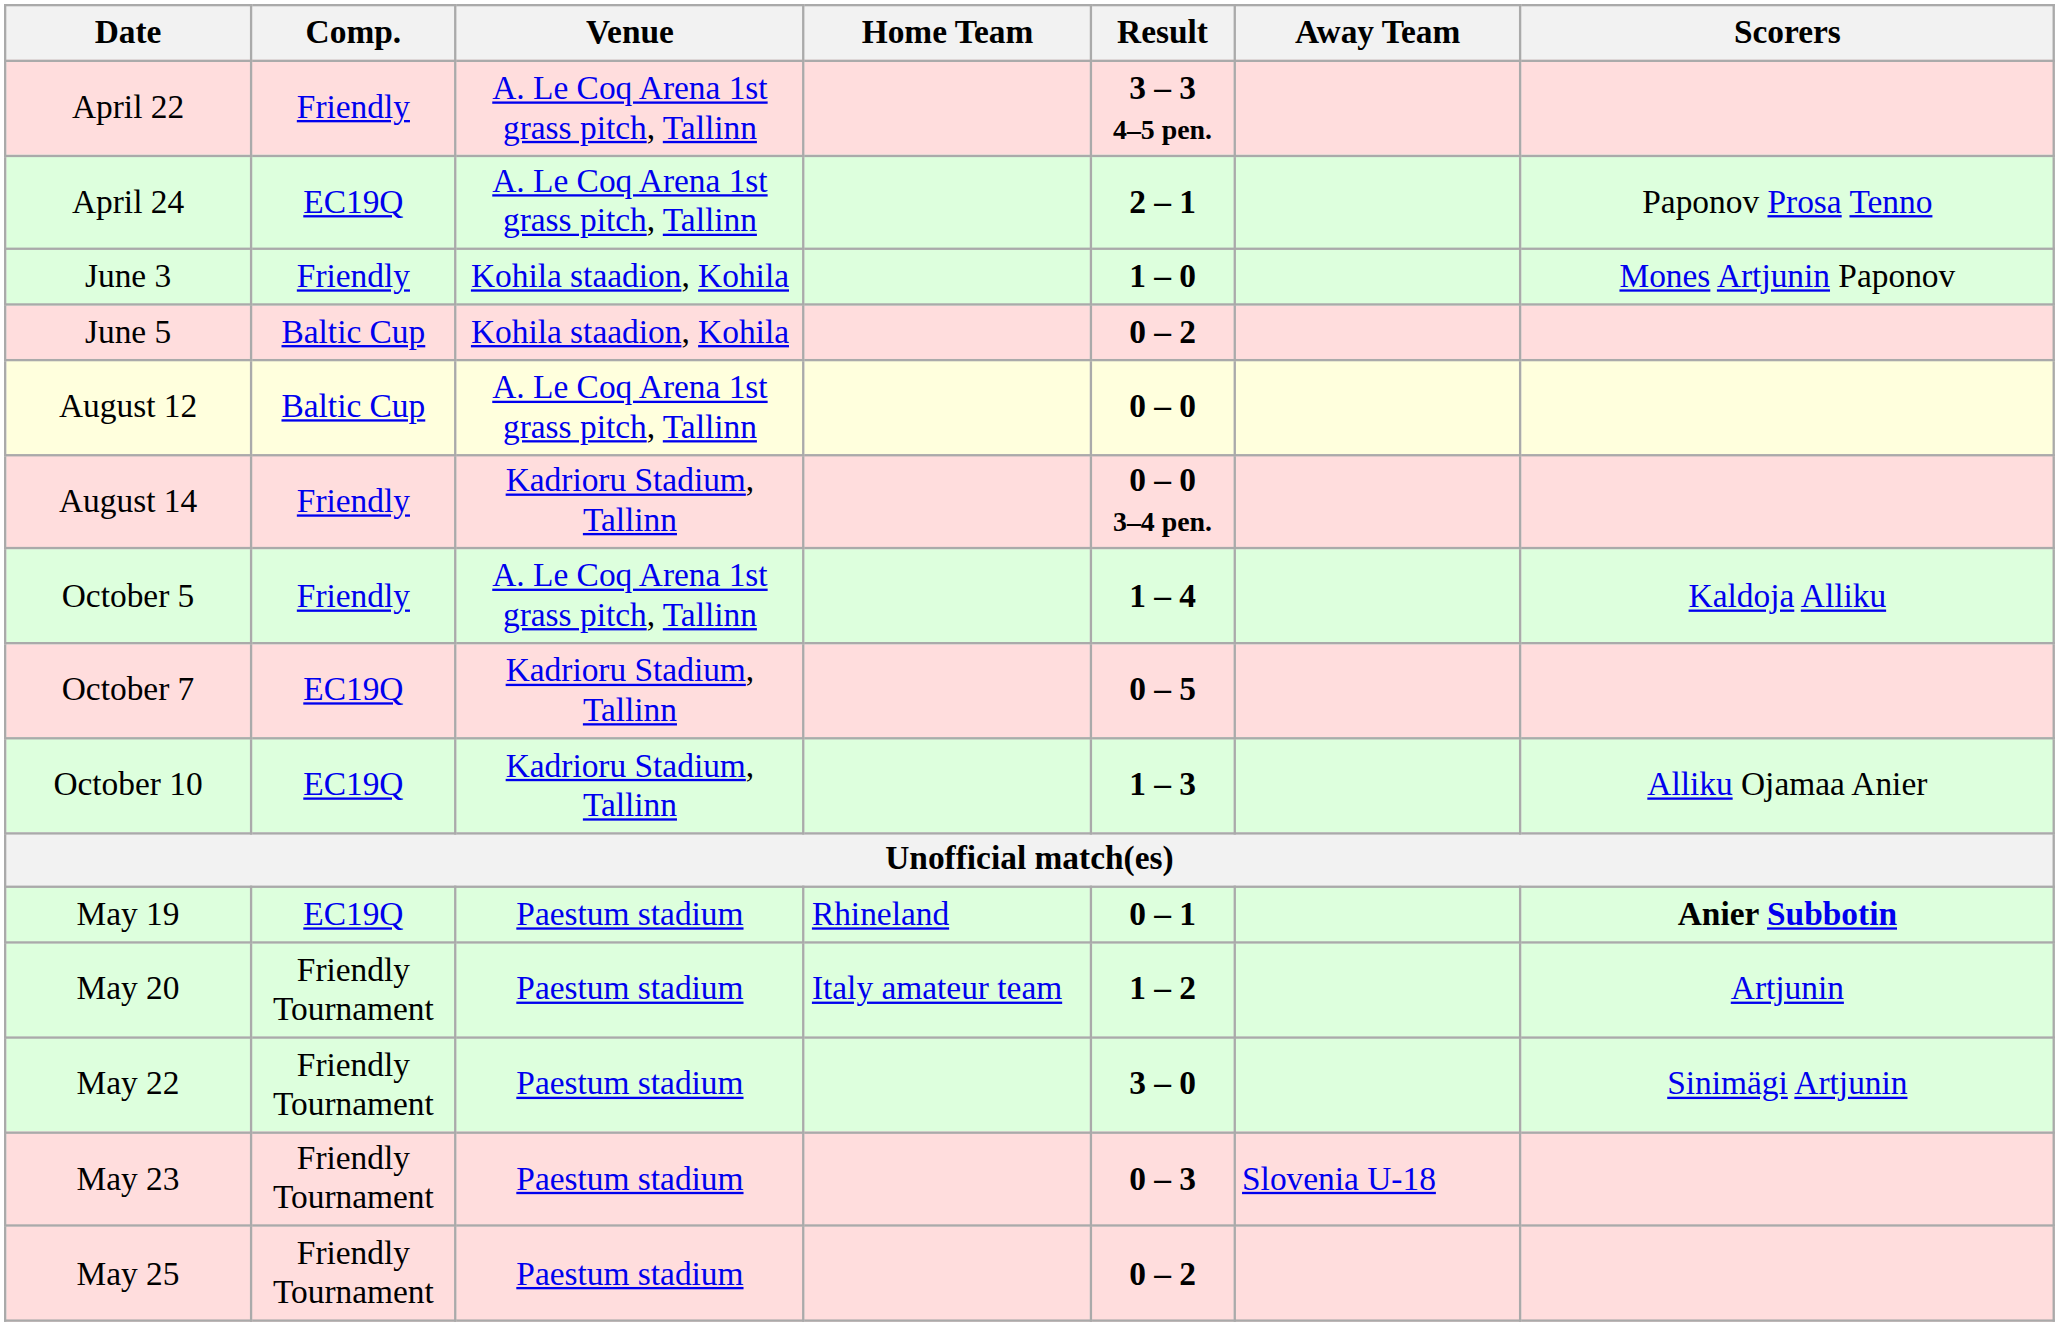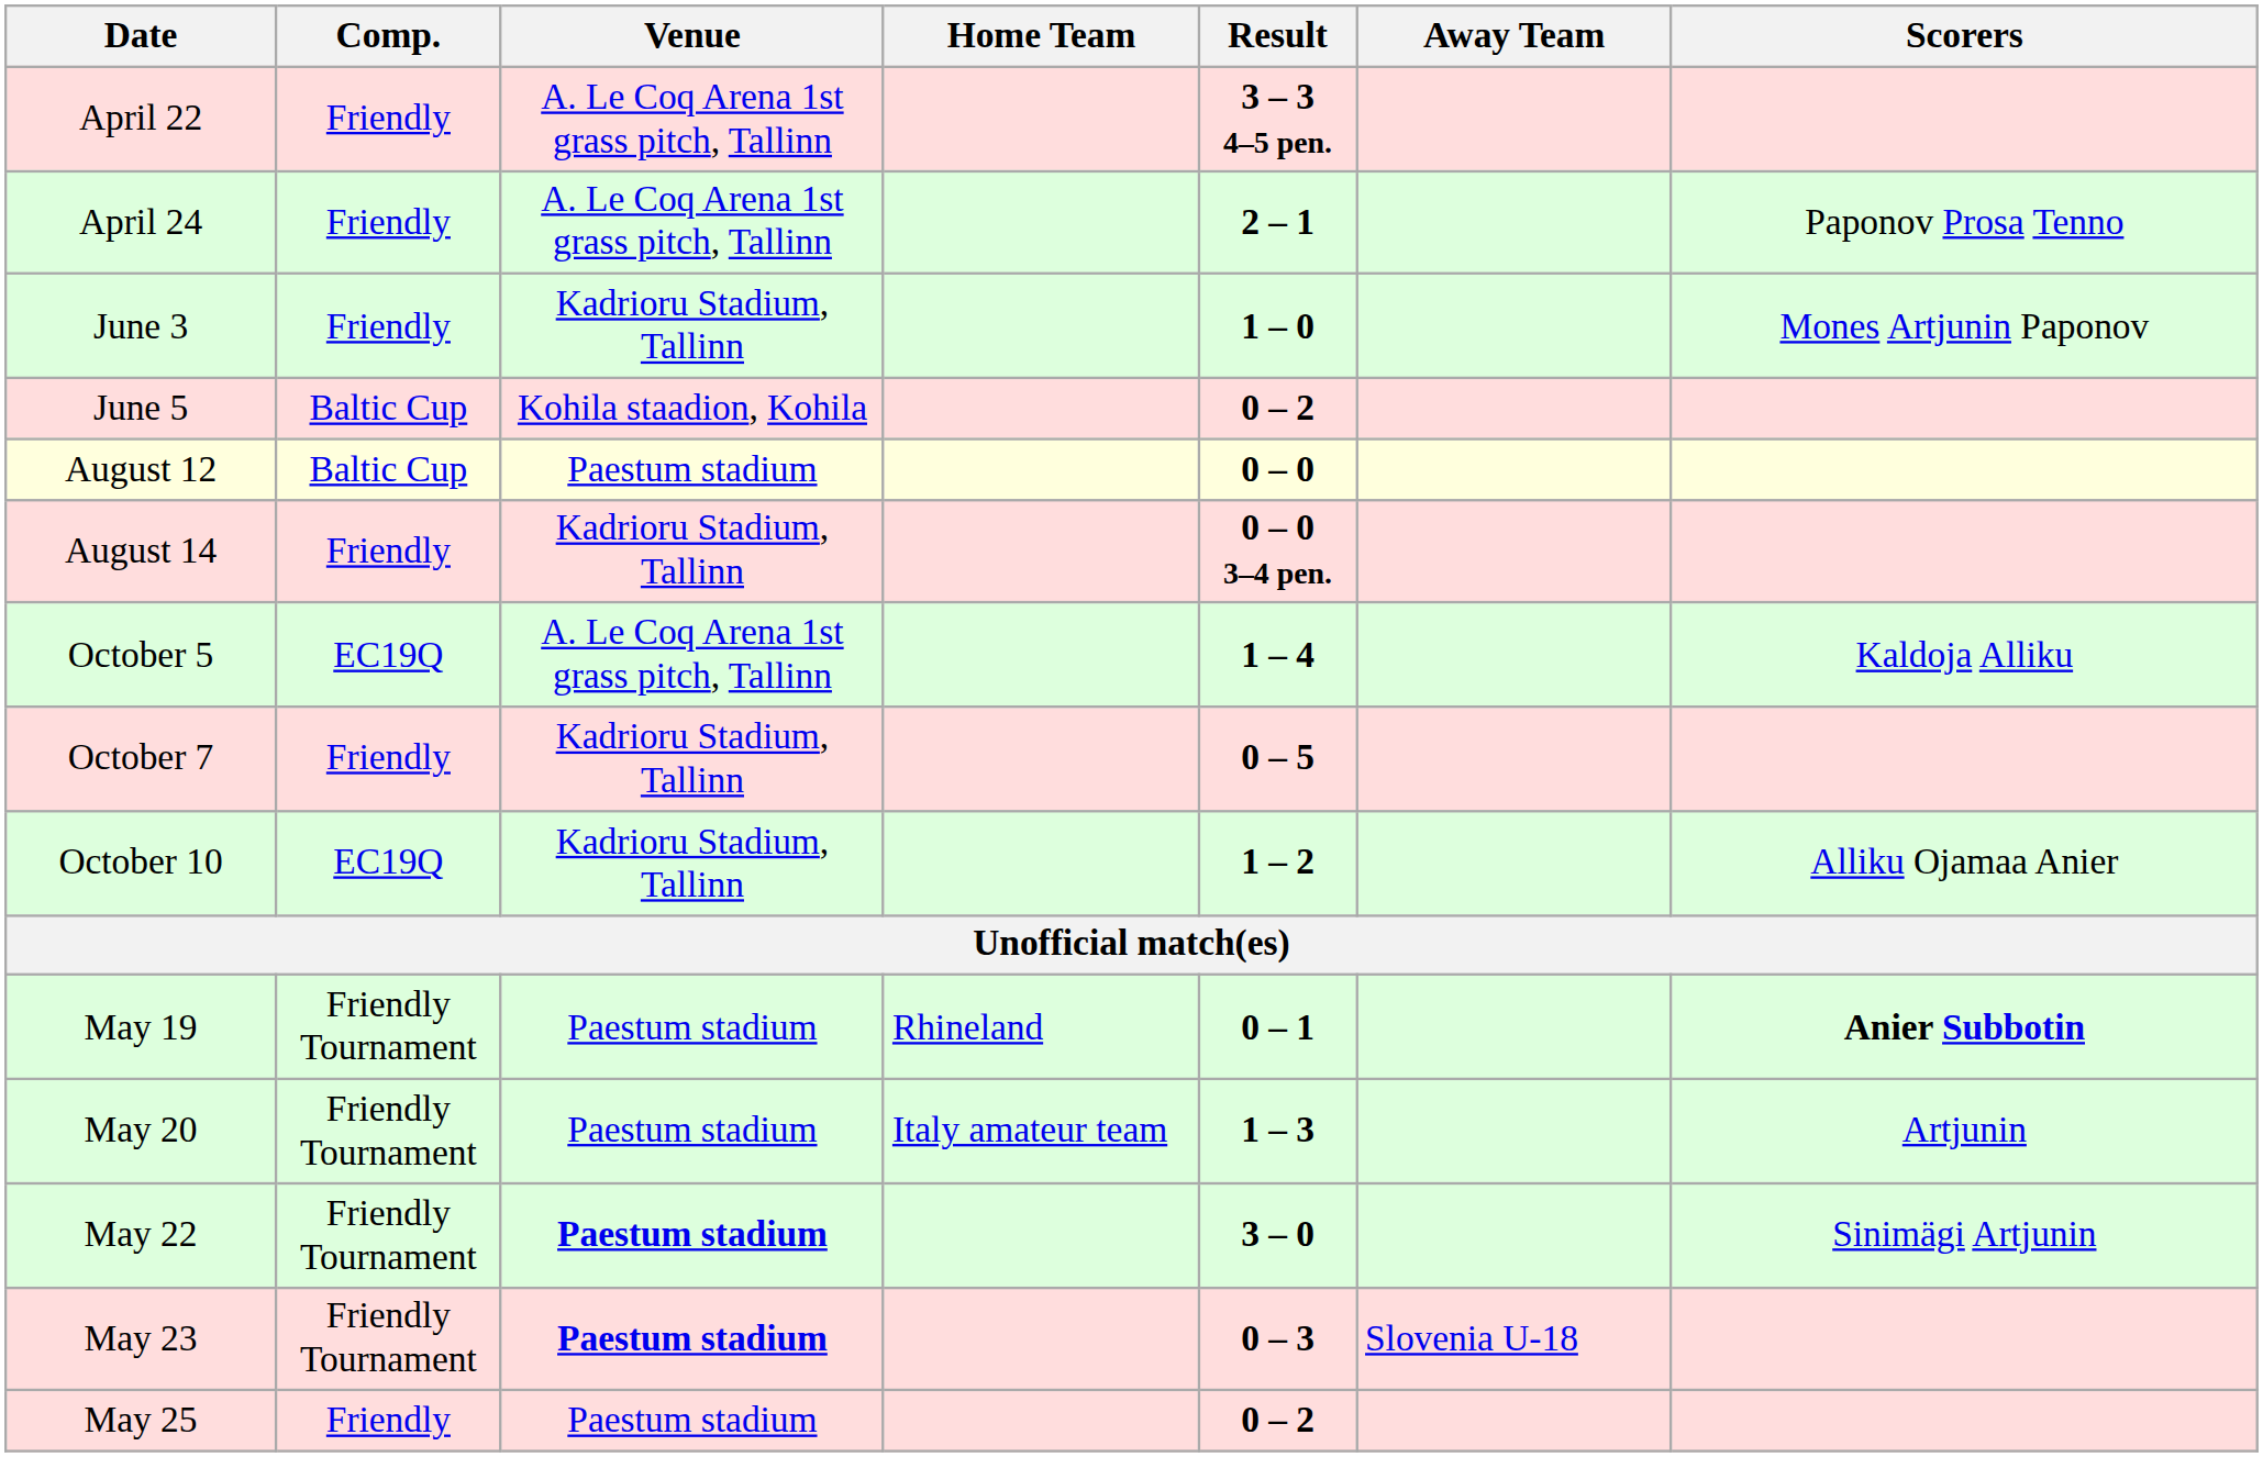 <table class="wikitable collapsible collapsed" width=100% style="font-size: 90%">
 <tr>
 <th width=12%>Date</th>
 <th width=10%>Comp.</th>
 <th width=17%>Venue</th>
 <th width=14%>Home Team</th>
 <th width=7%>Result</th>
 <th width=14%>Away Team</th>
 <th width=26%>Scorers</th>
 </tr>
 <tr bgcolor="#ffdddd" align="center">
 <td>April 22</td>
 <td><a href='#'>Friendly</a></td>
 <td><a href='#'>A. Le Coq Arena 1st grass pitch</a>, <a href='#'>Tallinn</a></td>
 <td align="left"></td>
 <td><strong>3 – 3<br><small>4–5 pen.</small></strong></td>
 <td align="left"></td>
 <td></td>
 </tr>
 <tr bgcolor="#ddffdd" align="center">
 <td>April 24</td>
-<td><a href='#'>EC19Q</a></td>
+<td><a href='#'>Friendly</a></td>
 <td><a href='#'>A. Le Coq Arena 1st grass pitch</a>, <a href='#'>Tallinn</a></td>
 <td align="left"></td>
 <td><strong>2 – 1</strong></td>
 <td align="left"></td>
 <td>Paponov  <a href='#'>Prosa</a>  <a href='#'>Tenno</a> </td>
 </tr>
 <tr bgcolor="#ddffdd" align="center">
 <td>June 3</td>
 <td><a href='#'>Friendly</a></td>
-<td><a href='#'>Kohila staadion</a>, <a href='#'>Kohila</a></td>
+<td><a href='#'>Kadrioru Stadium</a>, <a href='#'>Tallinn</a></td>
 <td align="left"></td>
 <td><strong>1 – 0</strong></td>
 <td align="left"></td>
 <td><a href='#'>Mones</a>  <a href='#'>Artjunin</a>  Paponov </td>
 </tr>
 <tr bgcolor="#ffdddd" align="center">
 <td>June 5</td>
 <td><a href='#'>Baltic Cup</a></td>
 <td><a href='#'>Kohila staadion</a>, <a href='#'>Kohila</a></td>
 <td align="left"></td>
 <td><strong>0 – 2</strong></td>
 <td align="left"></td>
 <td></td>
 </tr>
 <tr bgcolor="#ffffdd" align="center">
 <td>August 12</td>
 <td><a href='#'>Baltic Cup</a></td>
-<td><a href='#'>A. Le Coq Arena 1st grass pitch</a>, <a href='#'>Tallinn</a></td>
+<td><a href='#'>Paestum stadium</a></td>
 <td align="left"></td>
 <td><strong>0 – 0</strong></td>
 <td align="left"></td>
 <td></td>
 </tr>
 <tr bgcolor="#ffdddd" align="center">
 <td>August 14</td>
 <td><a href='#'>Friendly</a></td>
 <td><a href='#'>Kadrioru Stadium</a>, <a href='#'>Tallinn</a></td>
 <td align="left"></td>
 <td><strong>0 – 0<br><small>3–4 pen.</small></strong></td>
 <td align="left"></td>
 <td></td>
 </tr>
 <tr bgcolor="#ddffdd" align="center">
 <td>October 5</td>
-<td><a href='#'>Friendly</a></td>
+<td><a href='#'>EC19Q</a></td>
 <td><a href='#'>A. Le Coq Arena 1st grass pitch</a>, <a href='#'>Tallinn</a></td>
 <td align="left"></td>
 <td><strong>1 – 4</strong></td>
 <td align="left"></td>
 <td><a href='#'>Kaldoja</a>  <a href='#'>Alliku</a> </td>
 </tr>
 <tr bgcolor="#ffdddd" align="center">
 <td>October 7</td>
-<td><a href='#'>EC19Q</a></td>
+<td><a href='#'>Friendly</a></td>
 <td><a href='#'>Kadrioru Stadium</a>, <a href='#'>Tallinn</a></td>
 <td align="left"></td>
 <td><strong>0 – 5</strong></td>
 <td align="left"></td>
 <td></td>
 </tr>
 <tr bgcolor="#ddffdd" align="center">
 <td>October 10</td>
 <td><a href='#'>EC19Q</a></td>
 <td><a href='#'>Kadrioru Stadium</a>, <a href='#'>Tallinn</a></td>
 <td align="left"></td>
-<td><strong>1 – 3</strong></td>
+<td><strong>1 – 2</strong></td>
 <td align="left"></td>
 <td><a href='#'>Alliku</a>    Ojamaa  Anier </td>
 </tr>
 <tr>
 <th colspan="8">Unofficial match(es)</th>
 </tr>
 <tr bgcolor="#ddffdd" align="center">
 <td>May 19</td>
-<td><a href='#'>EC19Q</a></td>
+<td>Friendly Tournament</td>
 <td><a href='#'>Paestum stadium</a></td>
 <td align="left"> <a href='#'>Rhineland</a></td>
 <td><strong>0 – 1</strong></td>
 <td align="left"></td>
 <td><strong>Anier   <a href='#'>Subbotin</a> </strong></td>
 </tr>
 <tr bgcolor="#ddffdd" align="center">
 <td>May 20</td>
 <td>Friendly Tournament</td>
 <td><a href='#'>Paestum stadium</a></td>
 <td align="left"> <a href='#'>Italy amateur team</a></td>
-<td><strong>1 – 2</strong></td>
+<td><strong>1 – 3</strong></td>
 <td align="left"></td>
 <td><a href='#'>Artjunin</a> </td>
 </tr>
 <tr bgcolor="#ddffdd" align="center">
 <td>May 22</td>
 <td>Friendly Tournament</td>
-<td><a href='#'>Paestum stadium</a></td>
+<td><strong><a href='#'>Paestum stadium</a></strong></td>
 <td align="left"></td>
 <td><strong>3 – 0</strong></td>
 <td align="left"></td>
 <td><a href='#'>Sinimägi</a>  <a href='#'>Artjunin</a> </td>
 </tr>
 <tr bgcolor="#ffdddd" align="center">
 <td>May 23</td>
 <td>Friendly Tournament</td>
-<td><a href='#'>Paestum stadium</a></td>
+<td><strong><a href='#'>Paestum stadium</a></strong></td>
 <td align="left"></td>
 <td><strong>0 – 3</strong></td>
 <td align="left"> <a href='#'>Slovenia U-18</a></td>
 <td></td>
 </tr>
 <tr bgcolor="#ffdddd" align="center">
 <td>May 25</td>
-<td>Friendly Tournament</td>
+<td><a href='#'>Friendly</a></td>
 <td><a href='#'>Paestum stadium</a></td>
 <td align="left"></td>
 <td><strong>0 – 2</strong></td>
 <td align="left"></td>
 <td></td>
 </tr>
 </table>
